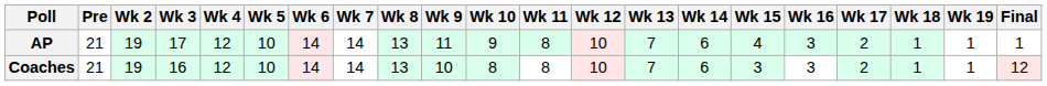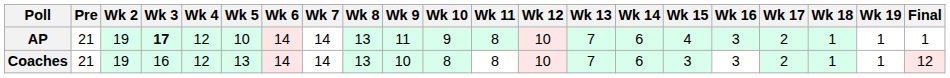 <table class="wikitable" style="white-space:nowrap;">
 <tr>
 <th>Poll</th>
 <th>Pre<br></th>
 <th>Wk 2<br></th>
 <th>Wk 3<br></th>
 <th>Wk 4<br></th>
 <th>Wk 5<br></th>
 <th>Wk 6<br></th>
 <th>Wk 7<br></th>
 <th>Wk 8<br></th>
 <th>Wk 9<br></th>
 <th>Wk 10<br></th>
 <th>Wk 11<br></th>
 <th>Wk 12<br></th>
 <th>Wk 13<br></th>
 <th>Wk 14<br></th>
 <th>Wk 15<br></th>
 <th>Wk 16<br></th>
 <th>Wk 17<br></th>
 <th>Wk 18<br></th>
 <th>Wk 19<br></th>
 <th>Final</th>
 </tr>
 <tr style="text-align:center;">
 <th>AP</th>
 <td style="background:#FFF;">21</td>
 <td style="background:#D8FFEB">19</td>
-<td style="background:#D8FFEB">17</td>
+<td style="background:#D8FFEB"><strong>17</strong></td>
 <td style="background:#D8FFEB">12</td>
 <td style="background:#D8FFEB;">10</td>
 <td style="background:#FFE6E6;">14</td>
 <td style="background:#FFF;">14</td>
 <td style="background:#D8FFEB;">13</td>
 <td style="background:#D8FFEB;">11</td>
 <td style="background:#D8FFEB;">9</td>
 <td style="background:#D8FFEB;">8</td>
 <td style="background:#FFE6E6;">10</td>
 <td style="background:#D8FFEB;">7</td>
 <td style="background:#D8FFEB;">6</td>
 <td style="background:#D8FFEB;">4</td>
 <td style="background:#D8FFEB;">3</td>
 <td style="background:#D8FFEB;">2</td>
 <td style="background:#D8FFEB;">1</td>
 <td style="background:#FFF;">1</td>
 <td style="background:#FFF;">1</td>
 </tr>
 <tr style="text-align:center;">
 <th>Coaches</th>
 <td style="background:#FFF;">21</td>
 <td style="background:#D8FFEB">19</td>
 <td style="background:#D8FFEB">16</td>
 <td style="background:#D8FFEB">12</td>
-<td style="background:#D8FFEB;">10</td>
+<td style="background:#D8FFEB;">13</td>
 <td style="background:#FFE6E6;">14</td>
 <td style="background:#FFF;">14</td>
 <td style="background:#D8FFEB;">13</td>
 <td style="background:#D8FFEB;">10</td>
 <td style="background:#D8FFEB;">8</td>
 <td style="background:#FFF;">8</td>
 <td style="background:#FFE6E6;">10</td>
 <td style="background:#D8FFEB;">7</td>
 <td style="background:#D8FFEB;">6</td>
 <td style="background:#D8FFEB;">3</td>
 <td style="background:#FFF;">3</td>
 <td style="background:#D8FFEB;">2</td>
 <td style="background:#D8FFEB;">1</td>
 <td style="background:#FFF;">1</td>
 <td style="background:#FFE6E6;">12</td>
 </tr>
 </table>
